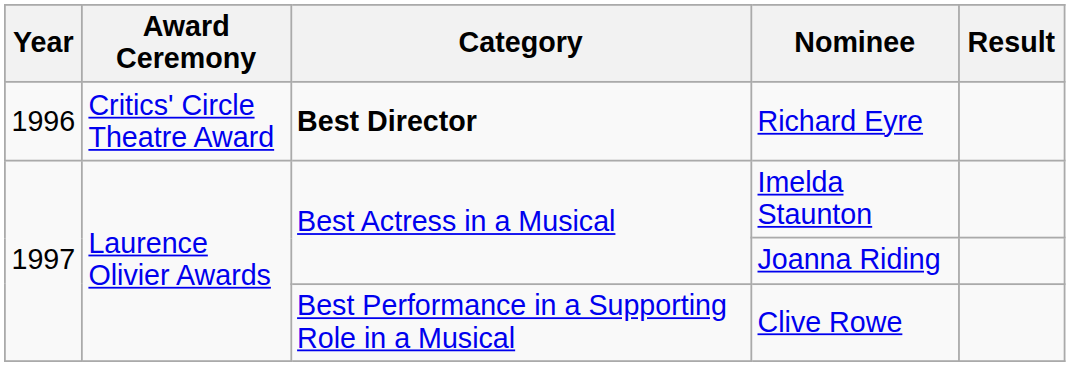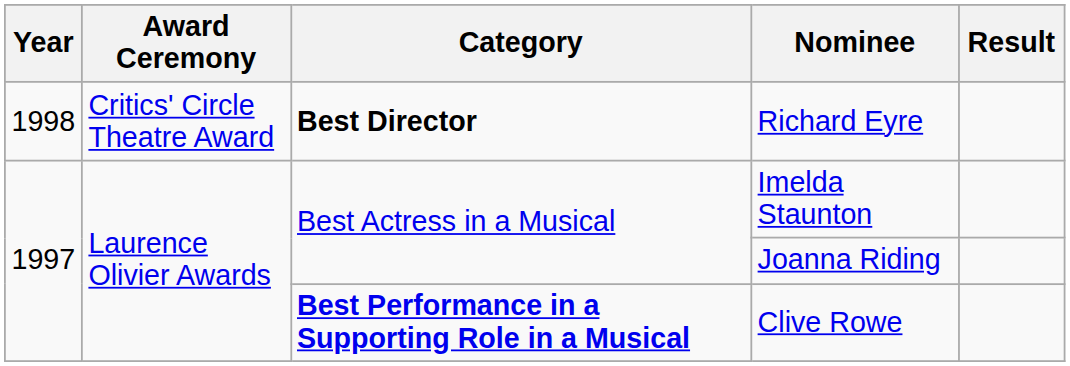 <table class="wikitable" style="width:95%;">
 <tr>
 <th style="width:5%;">Year</th>
 <th style="width:20%;">Award Ceremony</th>
 <th style="width:45%;">Category</th>
 <th style="width:20%;">Nominee</th>
 <th style="width:10%;">Result</th>
 </tr>
 <tr>
-<td style="text-align:center;">1996</td>
+<td style="text-align:center;">1998</td>
 <td><a href='#'>Critics' Circle Theatre Award</a></td>
 <td><strong>Best Director</strong></td>
 <td><a href='#'>Richard Eyre</a></td>
 <td></td>
 </tr>
 <tr>
 <td rowspan="3" style="text-align:center;">1997</td>
 <td rowspan="3"><a href='#'>Laurence Olivier Awards</a></td>
 <td rowspan="2"><a href='#'>Best Actress in a Musical</a></td>
 <td><a href='#'>Imelda Staunton</a></td>
 <td></td>
 </tr>
 <tr>
 <td><a href='#'>Joanna Riding</a></td>
 <td></td>
 </tr>
 <tr>
-<td><a href='#'>Best Performance in a Supporting Role in a Musical</a></td>
+<td><strong><a href='#'>Best Performance in a Supporting Role in a Musical</a></strong></td>
 <td><a href='#'>Clive Rowe</a></td>
 <td></td>
 </tr>
 </table>
